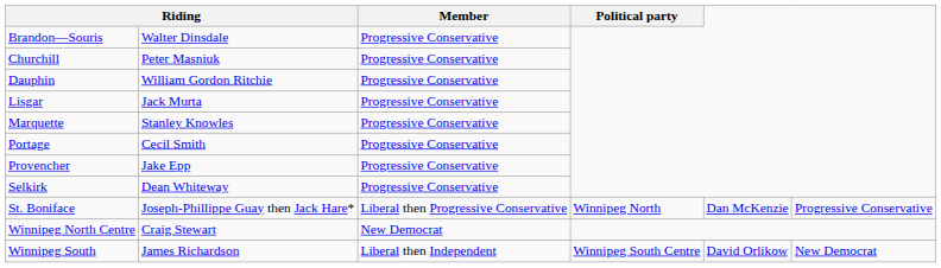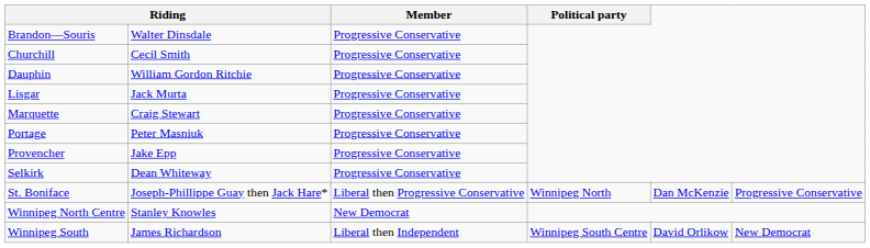 <table class="wikitable">
 <tr>
 <th colspan=2>Riding</th>
 <th>Member</th>
 <th>Political party</th>
 </tr>
 <tr>
 <td><a href='#'>Brandon—Souris</a></td>
 <td><a href='#'>Walter Dinsdale</a></td>
 <td><a href='#'>Progressive Conservative</a></td>
 </tr>
 <tr>
 <td><a href='#'>Churchill</a></td>
-<td><a href='#'>Peter Masniuk</a></td>
+<td><a href='#'>Cecil Smith</a></td>
 <td><a href='#'>Progressive Conservative</a></td>
 </tr>
 <tr>
 <td><a href='#'>Dauphin</a></td>
 <td><a href='#'>William Gordon Ritchie</a></td>
 <td><a href='#'>Progressive Conservative</a></td>
 </tr>
 <tr>
 <td><a href='#'>Lisgar</a></td>
 <td><a href='#'>Jack Murta</a></td>
 <td><a href='#'>Progressive Conservative</a></td>
 </tr>
 <tr>
 <td><a href='#'>Marquette</a></td>
-<td><a href='#'>Stanley Knowles</a></td>
+<td><a href='#'>Craig Stewart</a></td>
 <td><a href='#'>Progressive Conservative</a></td>
 </tr>
 <tr>
 <td><a href='#'>Portage</a></td>
-<td><a href='#'>Cecil Smith</a></td>
+<td><a href='#'>Peter Masniuk</a></td>
 <td><a href='#'>Progressive Conservative</a></td>
 </tr>
 <tr>
 <td><a href='#'>Provencher</a></td>
 <td><a href='#'>Jake Epp</a></td>
 <td><a href='#'>Progressive Conservative</a></td>
 </tr>
 <tr>
 <td><a href='#'>Selkirk</a></td>
 <td><a href='#'>Dean Whiteway</a></td>
 <td><a href='#'>Progressive Conservative</a></td>
 </tr>
 <tr>
 <td rowspan=2><a href='#'>St. Boniface</a></td>
 <td rowspan=2><a href='#'>Joseph-Phillippe Guay</a> then <a href='#'>Jack Hare</a>*</td>
 <td rowspan=2><a href='#'>Liberal</a> then <a href='#'>Progressive Conservative</a><br></td>
 </tr>
 <tr>
 <td><a href='#'>Winnipeg North</a></td>
 <td><a href='#'>Dan McKenzie</a></td>
 <td><a href='#'>Progressive Conservative</a></td>
 </tr>
 <tr>
 <td><a href='#'>Winnipeg North Centre</a></td>
-<td><a href='#'>Craig Stewart</a></td>
+<td><a href='#'>Stanley Knowles</a></td>
 <td><a href='#'>New Democrat</a></td>
 </tr>
 <tr>
 <td rowspan=2><a href='#'>Winnipeg South</a></td>
 <td rowspan=2><a href='#'>James Richardson</a></td>
 <td rowspan=2><a href='#'>Liberal</a> then <a href='#'>Independent</a><br></td>
 </tr>
 <tr>
 <td><a href='#'>Winnipeg South Centre</a></td>
 <td><a href='#'>David Orlikow</a></td>
 <td><a href='#'>New Democrat</a></td>
 </tr>
 </table>
